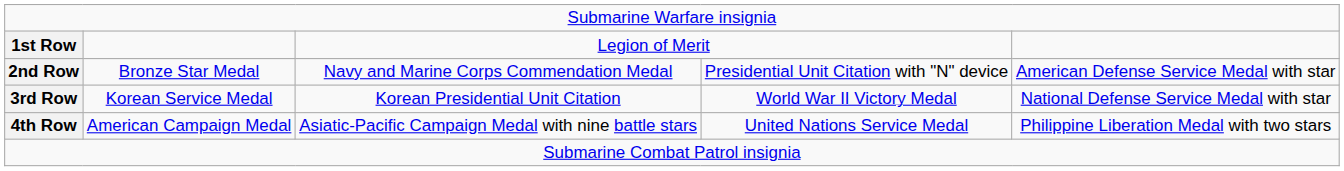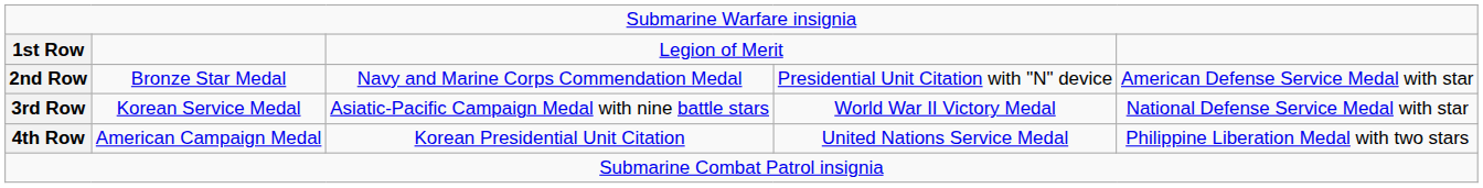 <table class="wikitable" style="margin:1em auto; text-align:center;">
 <tr>
 <td colspan=5><a href='#'>Submarine Warfare insignia</a></td>
 </tr>
 <tr>
 <th>1st Row</th>
 <td></td>
 <td colspan="2"><a href='#'>Legion of Merit</a></td>
 <td></td>
 </tr>
 <tr>
 <th>2nd Row</th>
 <td><a href='#'>Bronze Star Medal</a></td>
 <td><a href='#'>Navy and Marine Corps Commendation Medal</a></td>
 <td><a href='#'>Presidential Unit Citation</a> with "N" device</td>
 <td><a href='#'>American Defense Service Medal</a> with star</td>
 </tr>
 <tr>
 <th>3rd Row</th>
 <td><a href='#'>Korean Service Medal</a></td>
-<td><a href='#'>Korean Presidential Unit Citation</a></td>
+<td><a href='#'>Asiatic-Pacific Campaign Medal</a> with nine <a href='#'>battle stars</a></td>
 <td><a href='#'>World War II Victory Medal</a></td>
 <td><a href='#'>National Defense Service Medal</a> with star</td>
 </tr>
 <tr>
 <th>4th Row</th>
 <td><a href='#'>American Campaign Medal</a></td>
-<td><a href='#'>Asiatic-Pacific Campaign Medal</a> with nine <a href='#'>battle stars</a></td>
+<td><a href='#'>Korean Presidential Unit Citation</a></td>
 <td><a href='#'>United Nations Service Medal</a></td>
 <td><a href='#'>Philippine Liberation Medal</a> with two stars</td>
 </tr>
 <tr>
 <td colspan=5><a href='#'>Submarine Combat Patrol insignia</a></td>
 </tr>
 </table>
